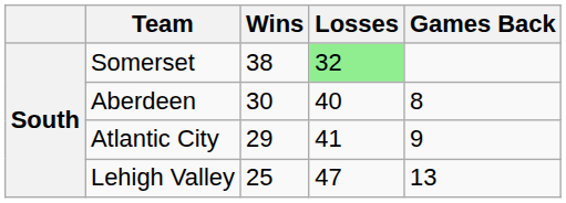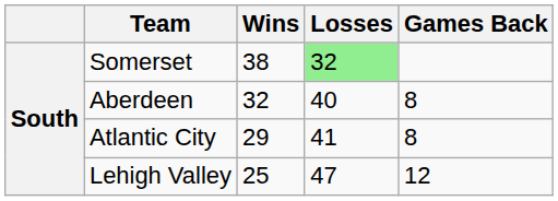 <table class="wikitable">
 <tr>
 <th> </th>
 <th>Team</th>
 <th>Wins</th>
 <th>Losses</th>
 <th>Games Back</th>
 </tr>
 <tr>
 <th rowspan="4">South</th>
 <td>Somerset</td>
 <td>38</td>
 <td style="background: lightgreen;">32</td>
 <td> </td>
 </tr>
 <tr>
 <td>Aberdeen</td>
-<td>30</td>
+<td>32</td>
 <td>40</td>
 <td>8</td>
 </tr>
 <tr>
 <td>Atlantic City</td>
 <td>29</td>
 <td>41</td>
-<td>9</td>
+<td>8</td>
 </tr>
 <tr>
 <td>Lehigh Valley</td>
 <td>25</td>
 <td>47</td>
-<td>13</td>
+<td>12</td>
 </tr>
 </table>
